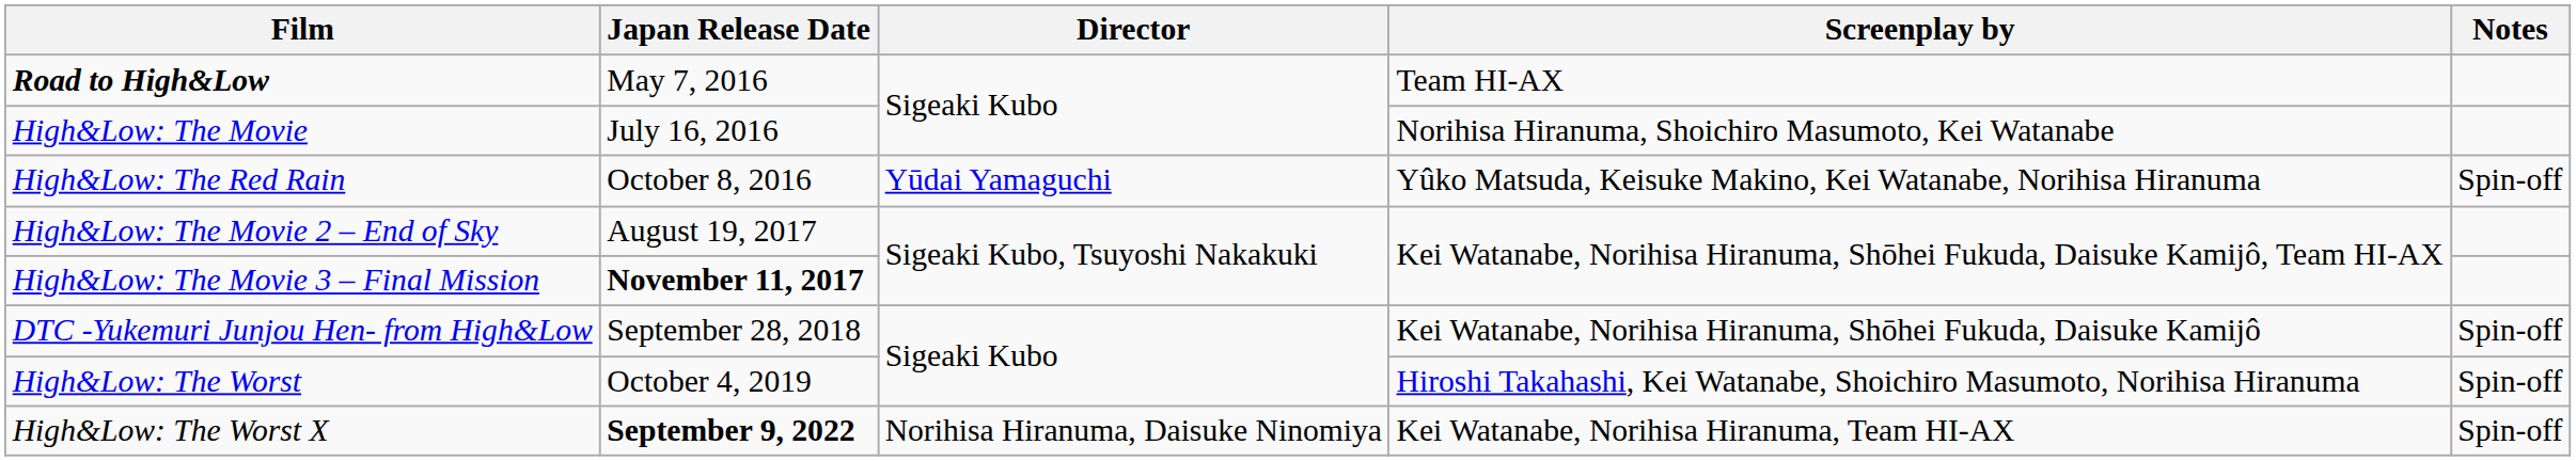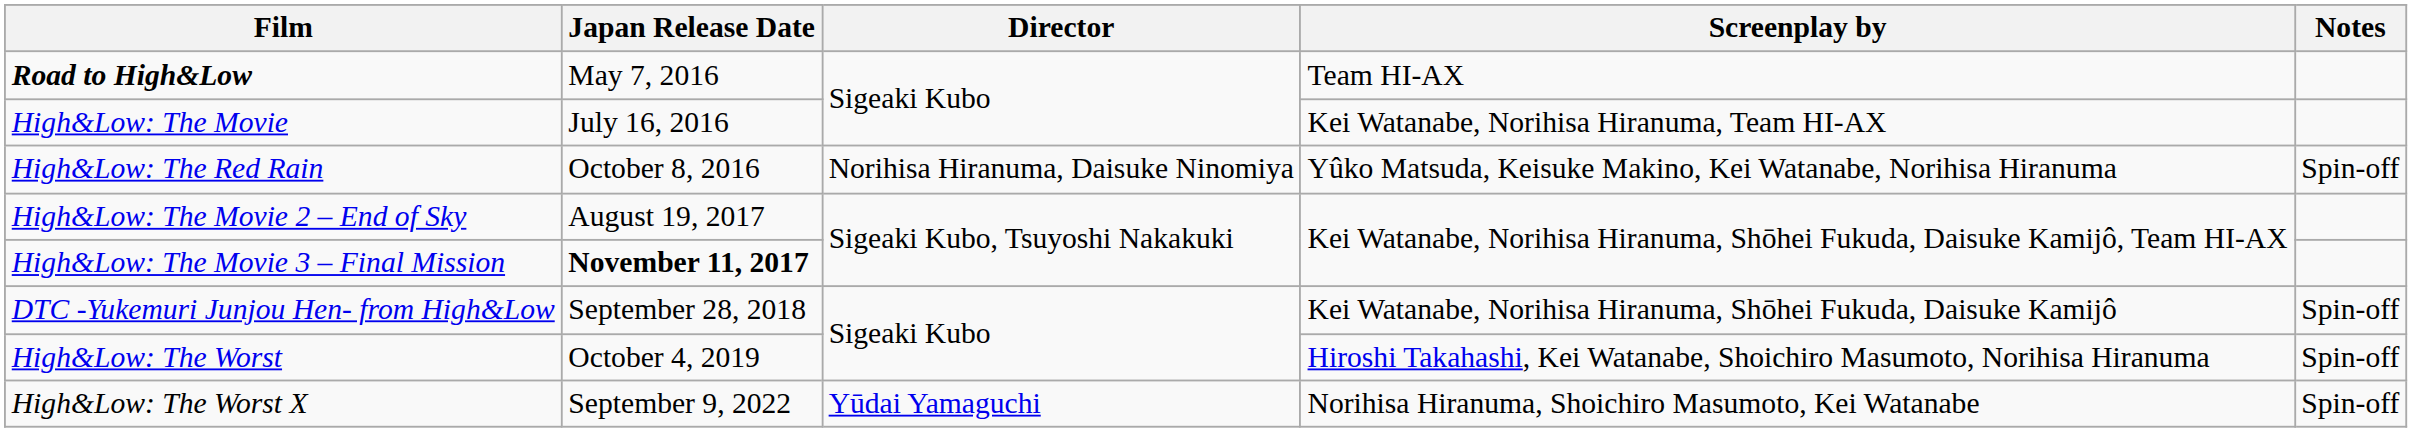 <table class="wikitable">
 <tr>
 <th>Film</th>
 <th>Japan Release Date</th>
 <th>Director</th>
 <th>Screenplay by</th>
 <th>Notes</th>
 </tr>
 <tr>
 <td><strong><em>Road to High&Low</em></strong></td>
 <td>May 7, 2016</td>
 <td rowspan="2">Sigeaki Kubo</td>
 <td>Team HI-AX</td>
 <td></td>
 </tr>
 <tr>
 <td><em><a href='#'>High&Low: The Movie</a></em></td>
 <td>July 16, 2016</td>
-<td>Norihisa Hiranuma, Shoichiro Masumoto, Kei Watanabe</td>
+<td>Kei Watanabe, Norihisa Hiranuma, Team HI-AX</td>
 <td></td>
 </tr>
 <tr>
 <td><em><a href='#'>High&Low: The Red Rain</a></em></td>
 <td>October 8, 2016</td>
-<td><a href='#'>Yūdai Yamaguchi</a></td>
+<td>Norihisa Hiranuma, Daisuke Ninomiya</td>
 <td>Yûko Matsuda, Keisuke Makino, Kei Watanabe, Norihisa Hiranuma</td>
 <td>Spin-off</td>
 </tr>
 <tr>
 <td><em><a href='#'>High&Low: The Movie 2 – End of Sky</a></em></td>
 <td>August 19, 2017</td>
 <td rowspan="2">Sigeaki Kubo, Tsuyoshi Nakakuki</td>
 <td rowspan="2">Kei Watanabe, Norihisa Hiranuma, Shōhei Fukuda, Daisuke Kamijô, Team HI-AX</td>
 <td></td>
 </tr>
 <tr>
 <td><em><a href='#'>High&Low: The Movie 3 – Final Mission</a></em></td>
 <td><strong>November 11, 2017</strong></td>
 <td></td>
 </tr>
 <tr>
 <td><em><a href='#'>DTC -Yukemuri Junjou Hen- from High&Low</a></em></td>
 <td>September 28, 2018</td>
 <td rowspan="2">Sigeaki Kubo</td>
 <td>Kei Watanabe, Norihisa Hiranuma, Shōhei Fukuda, Daisuke Kamijô</td>
 <td>Spin-off</td>
 </tr>
 <tr>
 <td><em><a href='#'>High&Low: The Worst</a></em></td>
 <td>October 4, 2019</td>
 <td><a href='#'>Hiroshi Takahashi</a>, Kei Watanabe, Shoichiro Masumoto, Norihisa Hiranuma</td>
 <td>Spin-off</td>
 </tr>
 <tr>
 <td><em>High&Low: The Worst X</em></td>
-<td><strong>September 9, 2022</strong></td>
-<td>Norihisa Hiranuma, Daisuke Ninomiya</td>
-<td>Kei Watanabe, Norihisa Hiranuma, Team HI-AX</td>
+<td>September 9, 2022</td>
+<td><a href='#'>Yūdai Yamaguchi</a></td>
+<td>Norihisa Hiranuma, Shoichiro Masumoto, Kei Watanabe</td>
 <td>Spin-off</td>
 </tr>
 </table>
